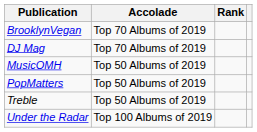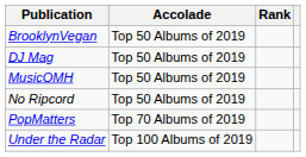 <table class="wikitable sortable">
 <tr>
 <th>Publication</th>
 <th>Accolade</th>
 <th>Rank</th>
 <th class="unsortable"></th>
 </tr>
 <tr>
 <td><em><a href='#'>BrooklynVegan</a></em></td>
-<td>Top 70 Albums of 2019</td>
+<td>Top 50 Albums of 2019</td>
 <td></td>
 <td></td>
 </tr>
 <tr>
 <td><em><a href='#'>DJ Mag</a></em></td>
-<td>Top 70 Albums of 2019</td>
+<td>Top 50 Albums of 2019</td>
 <td></td>
 <td></td>
 </tr>
 <tr>
 <td><em><a href='#'>MusicOMH</a></em></td>
 <td>Top 50 Albums of 2019</td>
 <td></td>
 <td></td>
 </tr>
 <tr>
-<td><em><a href='#'>PopMatters</a></em></td>
+<td><em>No Ripcord</em></td>
 <td>Top 50 Albums of 2019</td>
 <td></td>
 <td></td>
 </tr>
 <tr>
-<td><em>Treble</em></td>
-<td>Top 50 Albums of 2019</td>
+<td><em><a href='#'>PopMatters</a></em></td>
+<td>Top 70 Albums of 2019</td>
 <td></td>
 <td></td>
 </tr>
 <tr>
 <td><em><a href='#'>Under the Radar</a></em></td>
 <td>Top 100 Albums of 2019</td>
 <td></td>
 <td></td>
 </tr>
 </table>
